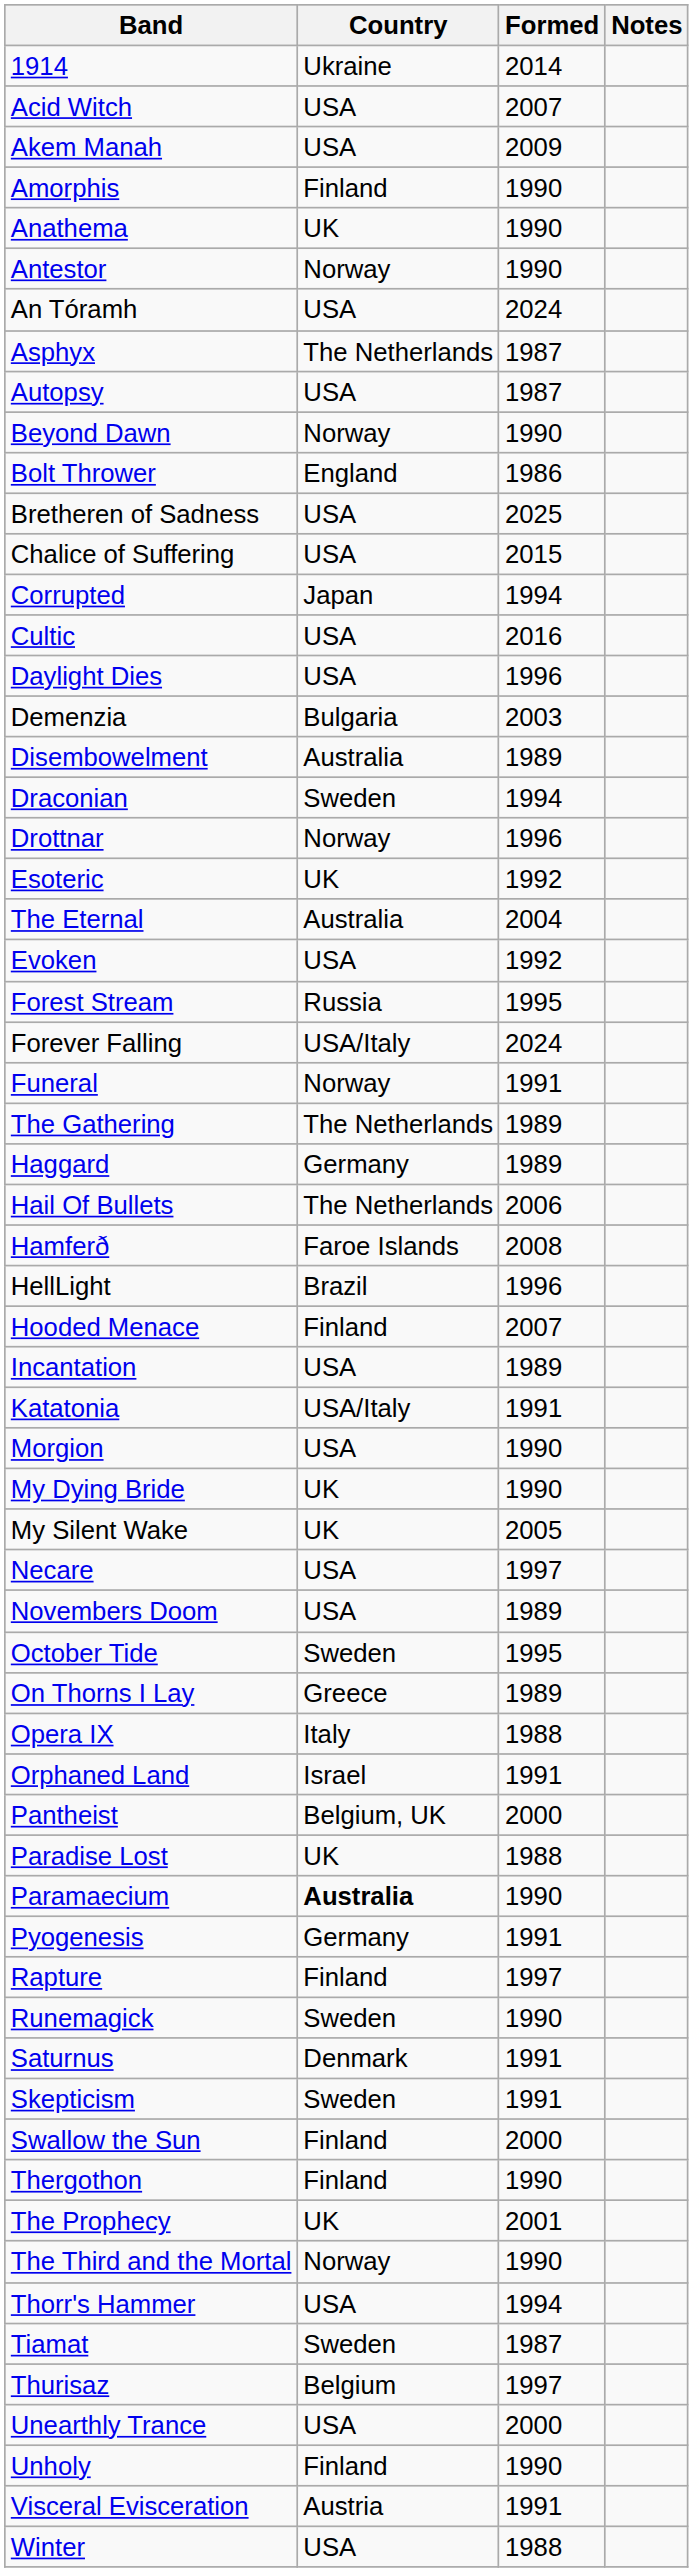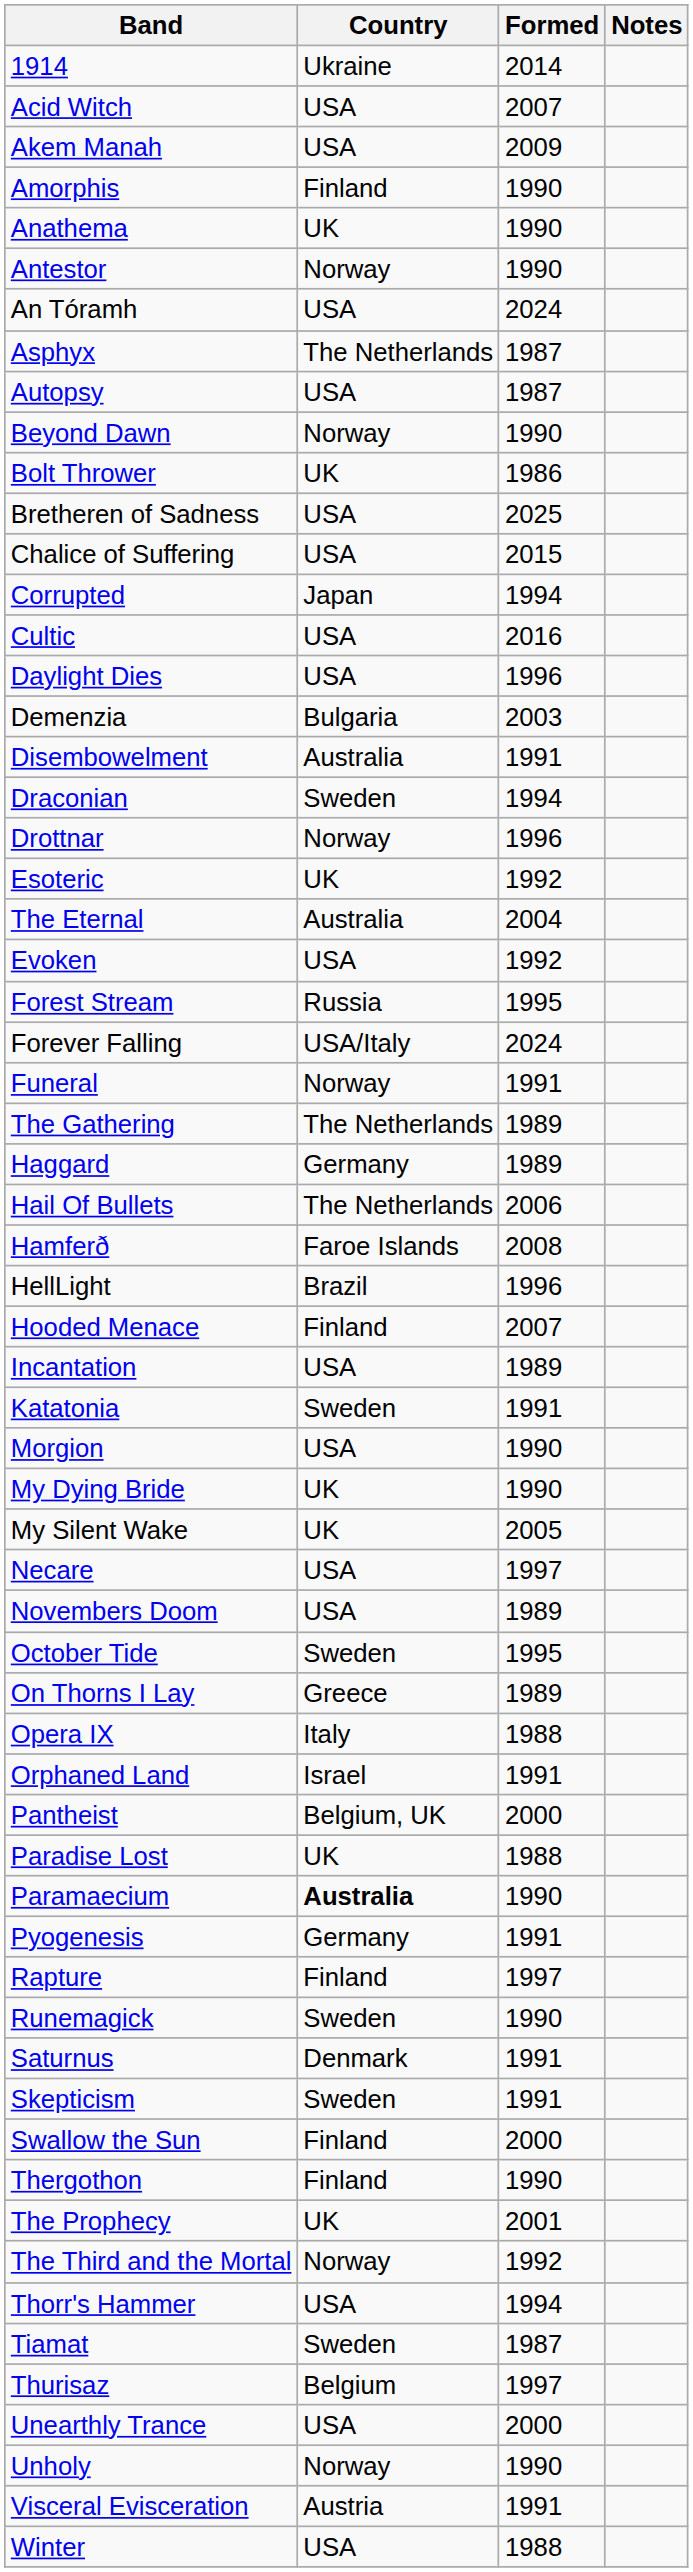 <table class="wikitable sortable" style="font-size: 95%">
 <tr>
 <th>Band</th>
 <th>Country</th>
 <th>Formed</th>
 <th class="unsortable">Notes</th>
 </tr>
 <tr>
 <td><a href='#'>1914</a></td>
 <td>Ukraine</td>
 <td>2014</td>
 <td></td>
 </tr>
 <tr>
 <td><a href='#'>Acid Witch</a></td>
 <td>USA</td>
 <td>2007</td>
 <td></td>
 </tr>
 <tr>
 <td><a href='#'>Akem Manah</a></td>
 <td>USA</td>
 <td>2009</td>
 <td></td>
 </tr>
 <tr>
 <td><a href='#'>Amorphis</a></td>
 <td>Finland</td>
 <td>1990</td>
 <td></td>
 </tr>
 <tr>
 <td><a href='#'>Anathema</a></td>
 <td>UK</td>
 <td>1990</td>
 <td></td>
 </tr>
 <tr>
 <td><a href='#'>Antestor</a></td>
 <td>Norway</td>
 <td>1990</td>
 <td></td>
 </tr>
 <tr>
 <td>An Tóramh</td>
 <td>USA</td>
 <td>2024</td>
 </tr>
 <tr>
 <td><a href='#'>Asphyx</a></td>
 <td>The Netherlands</td>
 <td>1987</td>
 <td></td>
 </tr>
 <tr>
 <td><a href='#'>Autopsy</a></td>
 <td>USA</td>
 <td>1987</td>
 <td></td>
 </tr>
 <tr>
 <td><a href='#'>Beyond Dawn</a></td>
 <td>Norway</td>
 <td>1990</td>
 <td></td>
 </tr>
 <tr>
 <td><a href='#'>Bolt Thrower</a></td>
-<td>England</td>
+<td>UK</td>
 <td>1986</td>
 <td></td>
 </tr>
 <tr>
 <td>Bretheren of Sadness</td>
 <td>USA</td>
 <td>2025</td>
 <td></td>
 </tr>
 <tr>
 <td>Chalice of Suffering</td>
 <td>USA</td>
 <td>2015</td>
 <td></td>
 </tr>
 <tr>
 <td><a href='#'>Corrupted</a></td>
 <td>Japan</td>
 <td>1994</td>
 <td></td>
 </tr>
 <tr>
 <td><a href='#'>Cultic</a></td>
 <td>USA</td>
 <td>2016</td>
 <td></td>
 </tr>
 <tr>
 <td><a href='#'>Daylight Dies</a></td>
 <td>USA</td>
 <td>1996</td>
 <td></td>
 </tr>
 <tr>
 <td>Demenzia</td>
 <td>Bulgaria</td>
 <td>2003</td>
 <td></td>
 </tr>
 <tr>
 <td><a href='#'>Disembowelment</a></td>
 <td>Australia</td>
-<td>1989</td>
+<td>1991</td>
 <td></td>
 </tr>
 <tr>
 <td><a href='#'>Draconian</a></td>
 <td>Sweden</td>
 <td>1994</td>
 <td></td>
 </tr>
 <tr>
 <td><a href='#'>Drottnar</a></td>
 <td>Norway</td>
 <td>1996</td>
 <td></td>
 </tr>
 <tr>
 <td><a href='#'>Esoteric</a></td>
 <td>UK</td>
 <td>1992</td>
 <td></td>
 </tr>
 <tr>
 <td><a href='#'>The Eternal</a></td>
 <td>Australia</td>
 <td>2004</td>
 <td></td>
 </tr>
 <tr>
 <td><a href='#'>Evoken</a></td>
 <td>USA</td>
 <td>1992</td>
 <td></td>
 </tr>
 <tr>
 <td><a href='#'>Forest Stream</a></td>
 <td>Russia</td>
 <td>1995</td>
 <td></td>
 </tr>
 <tr>
 <td>Forever Falling</td>
 <td>USA/Italy</td>
 <td>2024</td>
 </tr>
 <tr>
 <td><a href='#'>Funeral</a></td>
 <td>Norway</td>
 <td>1991</td>
 <td></td>
 </tr>
 <tr>
 <td><a href='#'>The Gathering</a></td>
 <td>The Netherlands</td>
 <td>1989</td>
 <td></td>
 </tr>
 <tr>
 <td><a href='#'>Haggard</a></td>
 <td>Germany</td>
 <td>1989</td>
 <td></td>
 </tr>
 <tr>
 <td><a href='#'>Hail Of Bullets</a></td>
 <td>The Netherlands</td>
 <td>2006</td>
 <td></td>
 </tr>
 <tr>
 <td><a href='#'>Hamferð</a></td>
 <td>Faroe Islands</td>
 <td>2008</td>
 <td></td>
 </tr>
 <tr>
 <td>HellLight</td>
 <td>Brazil</td>
 <td>1996</td>
 <td></td>
 </tr>
 <tr>
 <td><a href='#'>Hooded Menace</a></td>
 <td>Finland</td>
 <td>2007</td>
 <td></td>
 </tr>
 <tr>
 <td><a href='#'>Incantation</a></td>
 <td>USA</td>
 <td>1989</td>
 <td></td>
 </tr>
 <tr>
 <td><a href='#'>Katatonia</a></td>
-<td>USA/Italy</td>
+<td>Sweden</td>
 <td>1991</td>
 <td></td>
 </tr>
 <tr>
 <td><a href='#'>Morgion</a></td>
 <td>USA</td>
 <td>1990</td>
 <td></td>
 </tr>
 <tr>
 <td><a href='#'>My Dying Bride</a></td>
 <td>UK</td>
 <td>1990</td>
 <td></td>
 </tr>
 <tr>
 <td>My Silent Wake</td>
 <td>UK</td>
 <td>2005</td>
 <td></td>
 </tr>
 <tr>
 <td><a href='#'>Necare</a></td>
 <td>USA</td>
 <td>1997</td>
 <td></td>
 </tr>
 <tr>
 <td><a href='#'>Novembers Doom</a></td>
 <td>USA</td>
 <td>1989</td>
 <td></td>
 </tr>
 <tr>
 <td><a href='#'>October Tide</a></td>
 <td>Sweden</td>
 <td>1995</td>
 <td></td>
 </tr>
 <tr>
 <td><a href='#'>On Thorns I Lay</a></td>
 <td>Greece</td>
 <td>1989</td>
 <td></td>
 </tr>
 <tr>
 <td><a href='#'>Opera IX</a></td>
 <td>Italy</td>
 <td>1988</td>
 <td></td>
 </tr>
 <tr>
 <td><a href='#'>Orphaned Land</a></td>
 <td>Israel</td>
 <td>1991</td>
 <td></td>
 </tr>
 <tr>
 <td><a href='#'>Pantheist</a></td>
 <td>Belgium, UK</td>
 <td>2000</td>
 <td></td>
 </tr>
 <tr>
 <td><a href='#'>Paradise Lost</a></td>
 <td>UK</td>
 <td>1988</td>
 <td></td>
 </tr>
 <tr>
 <td><a href='#'>Paramaecium</a></td>
 <td><strong>Australia</strong></td>
 <td>1990</td>
 <td></td>
 </tr>
 <tr>
 <td><a href='#'>Pyogenesis</a></td>
 <td>Germany</td>
 <td>1991</td>
 <td></td>
 </tr>
 <tr>
 <td><a href='#'>Rapture</a></td>
 <td>Finland</td>
 <td>1997</td>
 <td></td>
 </tr>
 <tr>
 <td><a href='#'>Runemagick</a></td>
 <td>Sweden</td>
 <td>1990</td>
 <td></td>
 </tr>
 <tr>
 <td><a href='#'>Saturnus</a></td>
 <td>Denmark</td>
 <td>1991</td>
 <td></td>
 </tr>
 <tr>
 <td><a href='#'>Skepticism</a></td>
 <td>Sweden</td>
 <td>1991</td>
 <td></td>
 </tr>
 <tr>
 <td><a href='#'>Swallow the Sun</a></td>
 <td>Finland</td>
 <td>2000</td>
 <td></td>
 </tr>
 <tr>
 <td><a href='#'>Thergothon</a></td>
 <td>Finland</td>
 <td>1990</td>
 <td></td>
 </tr>
 <tr>
 <td><a href='#'>The Prophecy</a></td>
 <td>UK</td>
 <td>2001</td>
 <td></td>
 </tr>
 <tr>
 <td><a href='#'>The Third and the Mortal</a></td>
 <td>Norway</td>
-<td>1990</td>
+<td>1992</td>
 <td></td>
 </tr>
 <tr>
 <td><a href='#'>Thorr's Hammer</a></td>
 <td>USA</td>
 <td>1994</td>
 <td></td>
 </tr>
 <tr>
 <td><a href='#'>Tiamat</a></td>
 <td>Sweden</td>
 <td>1987</td>
 <td></td>
 </tr>
 <tr>
 <td><a href='#'>Thurisaz</a></td>
 <td>Belgium</td>
 <td>1997</td>
 <td></td>
 </tr>
 <tr>
 <td><a href='#'>Unearthly Trance</a></td>
 <td>USA</td>
 <td>2000</td>
 <td></td>
 </tr>
 <tr>
 <td><a href='#'>Unholy</a></td>
-<td>Finland</td>
+<td>Norway</td>
 <td>1990</td>
 <td></td>
 </tr>
 <tr>
 <td><a href='#'>Visceral Evisceration</a></td>
 <td>Austria</td>
 <td>1991</td>
 <td></td>
 </tr>
 <tr>
 <td><a href='#'>Winter</a></td>
 <td>USA</td>
 <td>1988</td>
 <td></td>
 </tr>
 </table>
